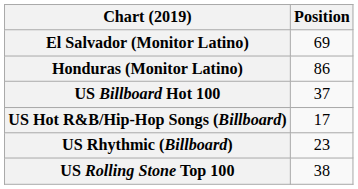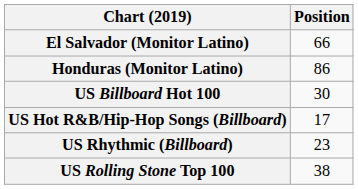 <table class="wikitable sortable plainrowheaders" style="text-align:center">
 <tr>
 <th scope="col">Chart (2019)</th>
 <th scope="col">Position</th>
 </tr>
 <tr>
 <th scope="row">El Salvador (Monitor Latino)</th>
-<td>69</td>
+<td>66</td>
 </tr>
 <tr>
 <th scope="row">Honduras (Monitor Latino)</th>
 <td>86</td>
 </tr>
 <tr>
 <th scope="row">US <em>Billboard</em> Hot 100</th>
-<td>37</td>
+<td>30</td>
 </tr>
 <tr>
 <th scope="row">US Hot R&B/Hip-Hop Songs (<em>Billboard</em>)</th>
 <td>17</td>
 </tr>
 <tr>
 <th scope="row">US Rhythmic (<em>Billboard</em>)</th>
 <td>23</td>
 </tr>
 <tr>
 <th scope="row">US <em>Rolling Stone</em> Top 100</th>
 <td>38</td>
 </tr>
 </table>
